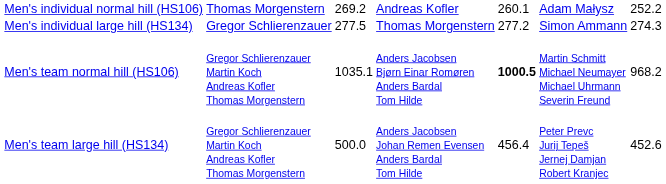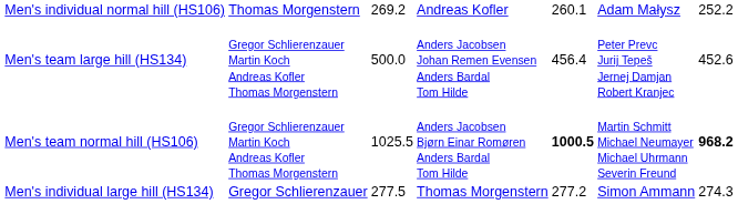 <table>
 <tr>
 <td><a href='#'>Men's individual normal hill (HS106)</a></td>
 <td><a href='#'>Thomas Morgenstern</a><br><small></small></td>
 <td>269.2</td>
 <td><a href='#'>Andreas Kofler</a><br><small></small></td>
 <td>260.1</td>
 <td><a href='#'>Adam Małysz</a><br><small></small></td>
 <td>252.2</td>
 </tr>
 <tr>
+<td><a href='#'>Men's team large hill (HS134)</a></td>
+<td><br><small><a href='#'>Gregor Schlierenzauer</a><br><a href='#'>Martin Koch</a><br><a href='#'>Andreas Kofler</a><br><a href='#'>Thomas Morgenstern</a></small></td>
+<td>500.0</td>
+<td><br><small><a href='#'>Anders Jacobsen</a><br><a href='#'>Johan Remen Evensen</a><br><a href='#'>Anders Bardal</a><br><a href='#'>Tom Hilde</a></small></td>
+<td>456.4</td>
+<td><br><small><a href='#'>Peter Prevc</a><br><a href='#'>Jurij Tepeš</a><br><a href='#'>Jernej Damjan</a><br><a href='#'>Robert Kranjec</a></small></td>
+<td>452.6</td>
+</tr>
+<tr>
+<td><a href='#'>Men's team normal hill (HS106)</a></td>
+<td><br><small><a href='#'>Gregor Schlierenzauer</a><br><a href='#'>Martin Koch</a><br><a href='#'>Andreas Kofler</a><br><a href='#'>Thomas Morgenstern</a> </small></td>
+<td>1025.5</td>
+<td><br><small><a href='#'>Anders Jacobsen</a><br><a href='#'>Bjørn Einar Romøren</a><br><a href='#'>Anders Bardal</a><br><a href='#'>Tom Hilde</a></small></td>
+<td><strong>1000.5</strong></td>
+<td><br><small><a href='#'>Martin Schmitt</a><br><a href='#'>Michael Neumayer</a><br><a href='#'>Michael Uhrmann</a><br><a href='#'>Severin Freund</a></small></td>
+<td><strong>968.2</strong></td>
+</tr>
+<tr>
 <td><a href='#'>Men's individual large hill (HS134)</a></td>
 <td><a href='#'>Gregor Schlierenzauer</a><br><small></small></td>
 <td>277.5</td>
 <td><a href='#'>Thomas Morgenstern</a><br><small></small></td>
 <td>277.2</td>
 <td><a href='#'>Simon Ammann</a><br><small></small></td>
 <td>274.3</td>
 </tr>
-<tr>
-<td><a href='#'>Men's team normal hill (HS106)</a></td>
-<td><br><small><a href='#'>Gregor Schlierenzauer</a><br><a href='#'>Martin Koch</a><br><a href='#'>Andreas Kofler</a><br><a href='#'>Thomas Morgenstern</a> </small></td>
-<td>1035.1</td>
-<td><br><small><a href='#'>Anders Jacobsen</a><br><a href='#'>Bjørn Einar Romøren</a><br><a href='#'>Anders Bardal</a><br><a href='#'>Tom Hilde</a></small></td>
-<td><strong>1000.5</strong></td>
-<td><br><small><a href='#'>Martin Schmitt</a><br><a href='#'>Michael Neumayer</a><br><a href='#'>Michael Uhrmann</a><br><a href='#'>Severin Freund</a></small></td>
-<td>968.2</td>
-</tr>
-<tr>
-<td><a href='#'>Men's team large hill (HS134)</a></td>
-<td><br><small><a href='#'>Gregor Schlierenzauer</a><br><a href='#'>Martin Koch</a><br><a href='#'>Andreas Kofler</a><br><a href='#'>Thomas Morgenstern</a></small></td>
-<td>500.0</td>
-<td><br><small><a href='#'>Anders Jacobsen</a><br><a href='#'>Johan Remen Evensen</a><br><a href='#'>Anders Bardal</a><br><a href='#'>Tom Hilde</a></small></td>
-<td>456.4</td>
-<td><br><small><a href='#'>Peter Prevc</a><br><a href='#'>Jurij Tepeš</a><br><a href='#'>Jernej Damjan</a><br><a href='#'>Robert Kranjec</a></small></td>
-<td>452.6</td>
-</tr>
 </table>
